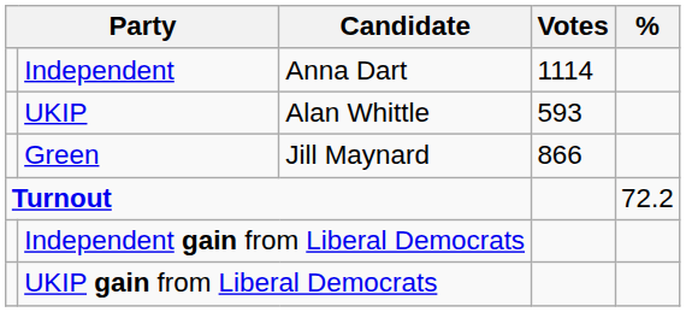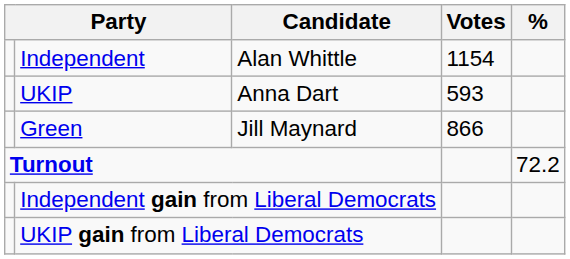 <table class="wikitable">
 <tr>
 <th colspan="2">Party</th>
 <th>Candidate</th>
 <th>Votes</th>
 <th>%</th>
 </tr>
 <tr>
 <td></td>
 <td><a href='#'>Independent</a></td>
-<td>Anna Dart</td>
-<td>1114</td>
+<td>Alan Whittle</td>
+<td>1154</td>
 <td></td>
 </tr>
 <tr>
 <td></td>
 <td><a href='#'>UKIP</a></td>
-<td>Alan Whittle</td>
+<td>Anna Dart</td>
 <td>593</td>
 <td></td>
 </tr>
 <tr>
 <td></td>
 <td><a href='#'>Green</a></td>
 <td>Jill Maynard</td>
 <td>866</td>
 <td></td>
 </tr>
 <tr>
 <td colspan="3"><strong><a href='#'>Turnout</a></strong></td>
 <td></td>
 <td>72.2</td>
 </tr>
 <tr>
 <td></td>
 <td colspan="2"><a href='#'>Independent</a> <strong>gain</strong> from <a href='#'>Liberal Democrats</a></td>
 <td></td>
 <td></td>
 </tr>
 <tr>
 <td></td>
 <td colspan="2"><a href='#'>UKIP</a> <strong>gain</strong> from <a href='#'>Liberal Democrats</a></td>
 <td></td>
 <td></td>
 </tr>
 </table>
